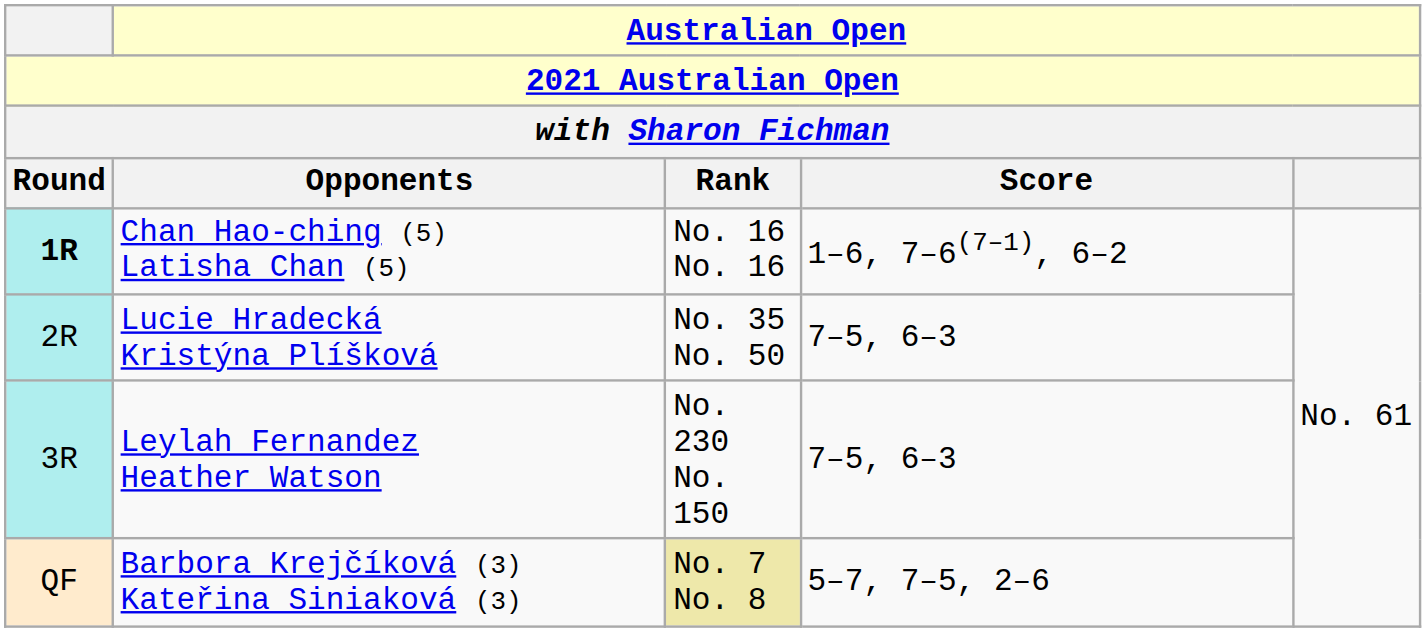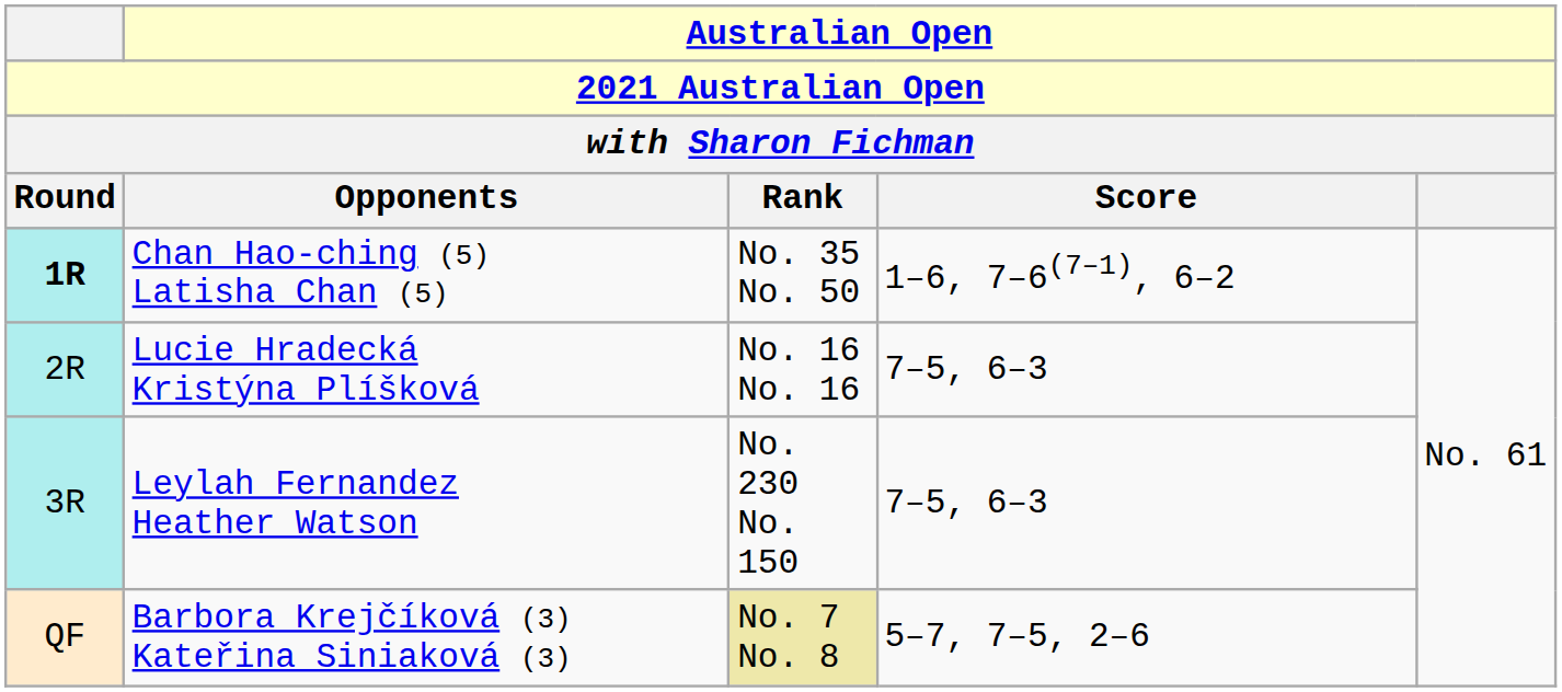 <table class="wikitable collapsible collapsed">
 <tr>
 <th></th>
 <th colspan=4 style="background:#ffc;"><a href='#'>Australian Open</a></th>
 </tr>
 <tr>
 <th colspan=5 style="background:#ffc;"><a href='#'>2021 Australian Open</a></th>
 </tr>
 <tr>
 <th colspan=5><em>with  <a href='#'>Sharon Fichman</a></em></th>
 </tr>
 <tr>
 <th>Round</th>
 <th width=225>Opponents</th>
 <th width=50>Rank</th>
 <th width=200>Score</th>
 <th></th>
 </tr>
 <tr>
 <td style="text-align:center; background:#afeeee;"><strong>1R</strong></td>
 <td> <a href='#'>Chan Hao-ching</a> <small>(5)</small><br> <a href='#'>Latisha Chan</a> <small>(5)</small></td>
-<td>No. 16<br>No. 16</td>
+<td>No. 35<br>No. 50</td>
 <td>1–6, 7–6<sup>(7–1)</sup>, 6–2</td>
 <td rowspan=4>No. 61</td>
 </tr>
 <tr>
 <td style="text-align:center; background:#afeeee;">2R</td>
 <td> <a href='#'>Lucie Hradecká</a><br> <a href='#'>Kristýna Plíšková</a></td>
-<td>No. 35<br>No. 50</td>
+<td>No. 16<br>No. 16</td>
 <td>7–5, 6–3</td>
 </tr>
 <tr>
 <td style="text-align:center; background:#afeeee;">3R</td>
 <td> <a href='#'>Leylah Fernandez</a><br> <a href='#'>Heather Watson</a></td>
 <td>No. 230<br>No. 150</td>
 <td>7–5, 6–3</td>
 </tr>
 <tr>
 <td style="text-align:center; background:#ffebcd;">QF</td>
 <td> <a href='#'>Barbora Krejčíková</a> <small>(3)</small><br> <a href='#'>Kateřina Siniaková</a> <small>(3)</small></td>
 <td bgcolor=EEE8AA>No. 7<br>No. 8</td>
 <td>5–7, 7–5, 2–6</td>
 </tr>
 </table>
